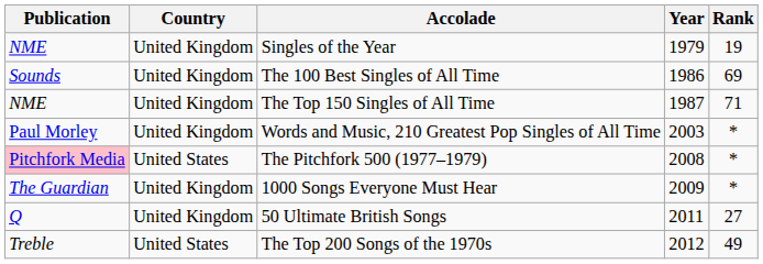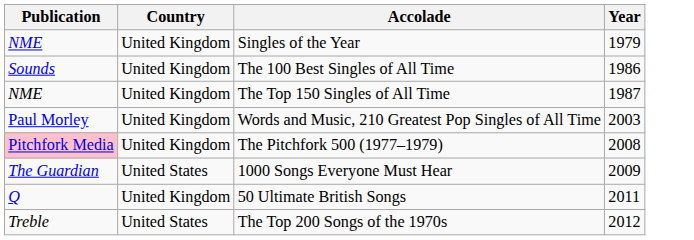 <table class="wikitable">
 <tr>
 <th>Publication</th>
 <th>Country</th>
 <th>Accolade</th>
 <th>Year</th>
-<th>Rank</th>
 </tr>
 <tr>
 <td><em><a href='#'>NME</a></em></td>
 <td>United Kingdom</td>
 <td>Singles of the Year</td>
 <td>1979</td>
-<td style="text-align:center;">19</td>
 </tr>
 <tr>
 <td><em><a href='#'>Sounds</a></em></td>
 <td>United Kingdom</td>
 <td>The 100 Best Singles of All Time</td>
 <td>1986</td>
-<td style="text-align:center;">69</td>
 </tr>
 <tr>
 <td><em>NME</em></td>
 <td>United Kingdom</td>
 <td>The Top 150 Singles of All Time</td>
 <td>1987</td>
-<td style="text-align:center;">71</td>
 </tr>
 <tr>
 <td><a href='#'>Paul Morley</a></td>
 <td>United Kingdom</td>
 <td>Words and Music, 210 Greatest Pop Singles of All Time</td>
 <td>2003</td>
-<td style="text-align:center;">*</td>
 </tr>
 <tr>
 <td style="background: pink;"><a href='#'>Pitchfork Media</a></td>
-<td>United States</td>
+<td>United Kingdom</td>
 <td>The Pitchfork 500 (1977–1979)</td>
 <td>2008</td>
-<td style="text-align:center;">*</td>
 </tr>
 <tr>
 <td><em><a href='#'>The Guardian</a></em></td>
-<td>United Kingdom</td>
+<td>United States</td>
 <td>1000 Songs Everyone Must Hear</td>
 <td>2009</td>
-<td style="text-align:center;">*</td>
 </tr>
 <tr>
 <td><em><a href='#'>Q</a></em></td>
 <td>United Kingdom</td>
 <td>50 Ultimate British Songs</td>
 <td>2011</td>
-<td style="text-align:center;">27</td>
 </tr>
 <tr>
 <td><em>Treble</em></td>
 <td>United States</td>
 <td>The Top 200 Songs of the 1970s</td>
 <td>2012</td>
-<td style="text-align:center;">49</td>
 </tr>
 </table>
